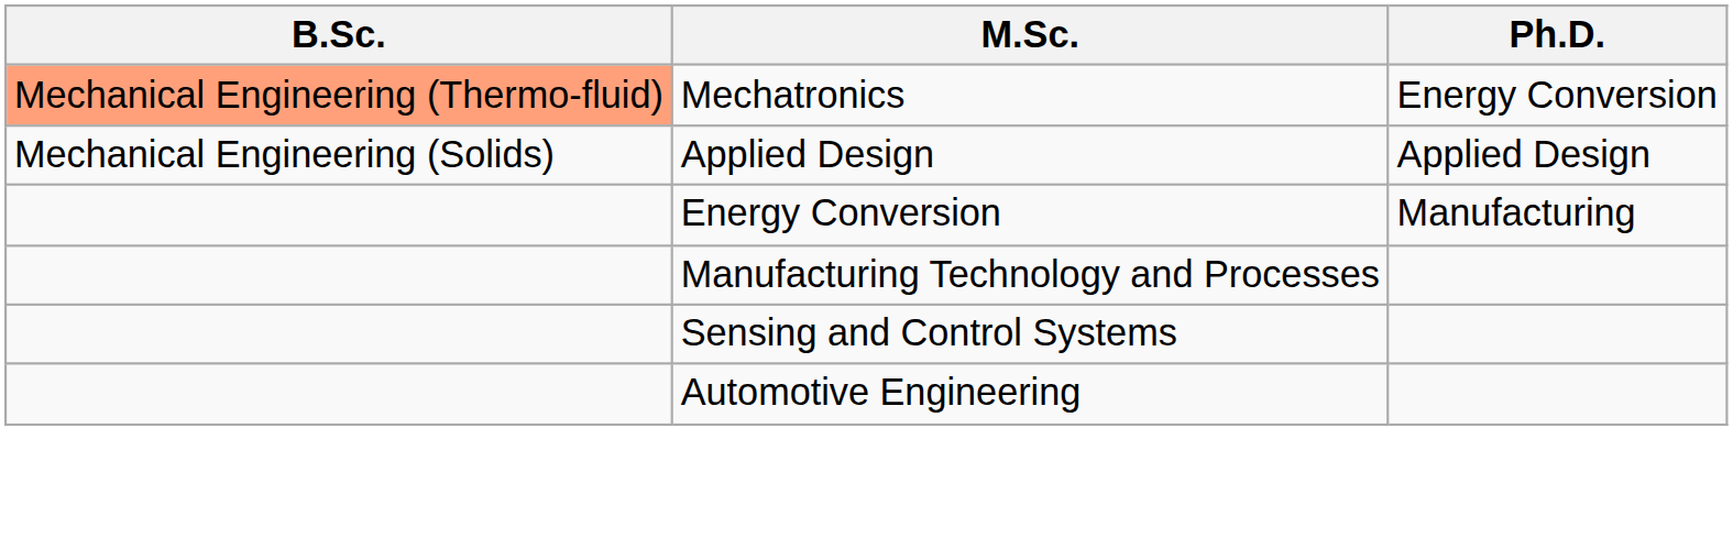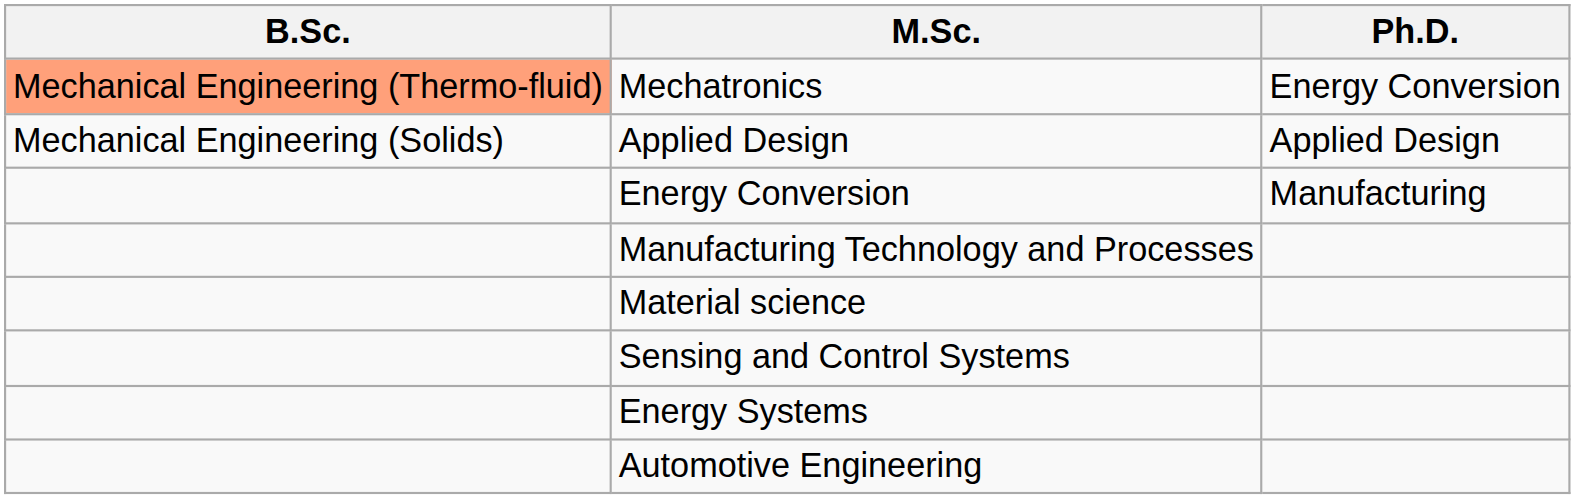 <table class="wikitable">
 <tr>
 <th>B.Sc.</th>
 <th>M.Sc.</th>
 <th>Ph.D.</th>
 </tr>
 <tr>
 <td style="background: lightsalmon;">Mechanical Engineering (Thermo-fluid)</td>
 <td>Mechatronics</td>
 <td>Energy Conversion</td>
 </tr>
 <tr>
 <td>Mechanical Engineering (Solids)</td>
 <td>Applied Design</td>
 <td>Applied Design</td>
 </tr>
 <tr>
 <td></td>
 <td>Energy Conversion</td>
 <td>Manufacturing</td>
 </tr>
 <tr>
 <td></td>
 <td>Manufacturing Technology and Processes</td>
 <td></td>
 </tr>
 <tr>
 <td></td>
+<td>Material science</td>
+<td></td>
+</tr>
+<tr>
+<td></td>
 <td>Sensing and Control Systems</td>
+<td></td>
+</tr>
+<tr>
+<td></td>
+<td>Energy Systems</td>
 <td></td>
 </tr>
 <tr>
 <td></td>
 <td>Automotive Engineering</td>
 <td></td>
 </tr>
 </table>
